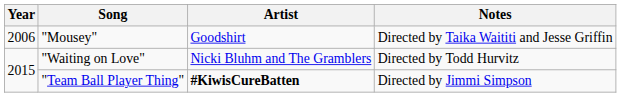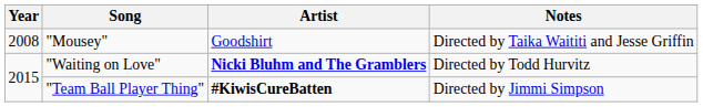 <table class="wikitable plainrowheaders sortable" style="margin-right: 0;">
 <tr>
 <th scope="col">Year</th>
 <th scope="col">Song</th>
 <th scope="col">Artist</th>
 <th scope="col" class="unsortable">Notes</th>
 </tr>
 <tr>
-<td>2006</td>
+<td>2008</td>
 <td>"Mousey"</td>
 <td><a href='#'>Goodshirt</a></td>
 <td>Directed by <a href='#'>Taika Waititi</a> and Jesse Griffin</td>
 </tr>
 <tr>
 <td rowspan="2">2015</td>
 <td>"Waiting on Love"</td>
-<td><a href='#'>Nicki Bluhm and The Gramblers</a></td>
+<td><strong><a href='#'>Nicki Bluhm and The Gramblers</a></strong></td>
 <td>Directed by Todd Hurvitz</td>
 </tr>
 <tr>
 <td>"<a href='#'>Team Ball Player Thing</a>"</td>
 <td><strong>#KiwisCureBatten</strong></td>
 <td>Directed by <a href='#'>Jimmi Simpson</a></td>
 </tr>
 </table>
